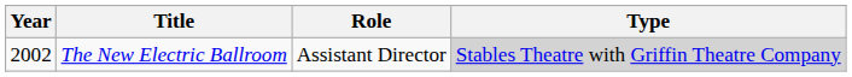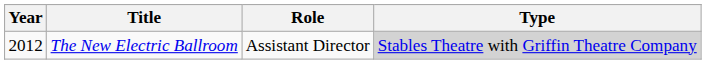 <table class="wikitable">
 <tr>
 <th>Year</th>
 <th>Title</th>
 <th>Role</th>
 <th>Type</th>
 </tr>
 <tr>
-<td>2002</td>
+<td>2012</td>
 <td><em><a href='#'>The New Electric Ballroom</a></em></td>
 <td>Assistant Director</td>
 <td style="background: lightgrey;"><a href='#'>Stables Theatre</a> with <a href='#'>Griffin Theatre Company</a></td>
 </tr>
 </table>
